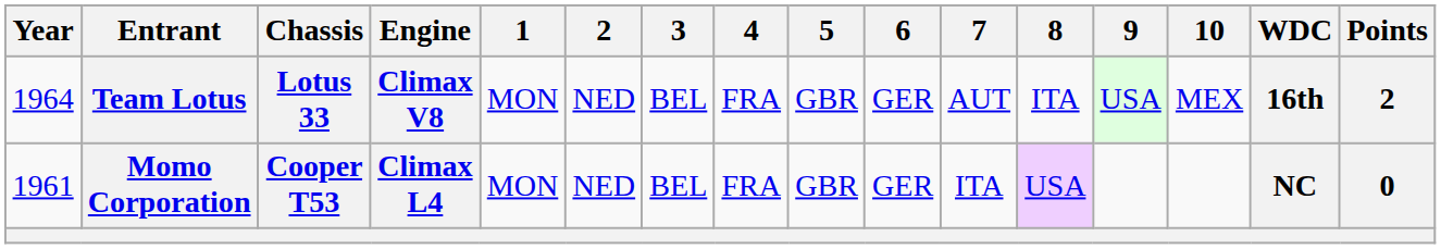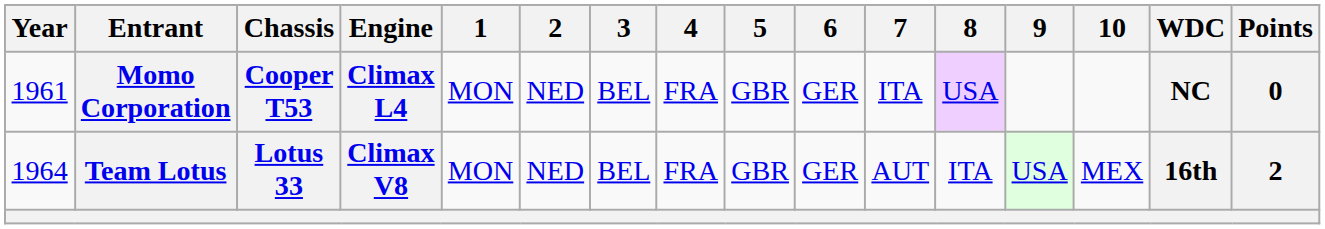 <table class="wikitable" style="text-align:center; font-size:90%">
 <tr>
 <th>Year</th>
 <th>Entrant</th>
 <th>Chassis</th>
 <th>Engine</th>
 <th>1</th>
 <th>2</th>
 <th>3</th>
 <th>4</th>
 <th>5</th>
 <th>6</th>
 <th>7</th>
 <th>8</th>
 <th>9</th>
 <th>10</th>
 <th>WDC</th>
 <th>Points</th>
 </tr>
 <tr>
+<td><a href='#'>1961</a></td>
+<th><a href='#'>Momo Corporation</a></th>
+<th><a href='#'>Cooper</a> <a href='#'>T53</a></th>
+<th><a href='#'>Climax</a> <a href='#'>L4</a></th>
+<td><a href='#'>MON</a></td>
+<td><a href='#'>NED</a></td>
+<td><a href='#'>BEL</a></td>
+<td><a href='#'>FRA</a></td>
+<td><a href='#'>GBR</a></td>
+<td><a href='#'>GER</a></td>
+<td><a href='#'>ITA</a></td>
+<td style="background:#EFCFFF;"><a href='#'>USA</a><br></td>
+<td></td>
+<td></td>
+<th>NC</th>
+<th>0</th>
+</tr>
+<tr>
 <td><a href='#'>1964</a></td>
 <th><a href='#'>Team Lotus</a></th>
 <th><a href='#'>Lotus</a> <a href='#'>33</a></th>
 <th><a href='#'>Climax</a> <a href='#'>V8</a></th>
 <td><a href='#'>MON</a></td>
 <td><a href='#'>NED</a></td>
 <td><a href='#'>BEL</a></td>
 <td><a href='#'>FRA</a></td>
 <td><a href='#'>GBR</a></td>
 <td><a href='#'>GER</a></td>
 <td><a href='#'>AUT</a></td>
 <td><a href='#'>ITA</a></td>
 <td style="background:#DFFFDF;"><a href='#'>USA</a><br></td>
 <td><a href='#'>MEX</a></td>
 <th>16th</th>
 <th>2</th>
 </tr>
 <tr>
-<td><a href='#'>1961</a></td>
-<th><a href='#'>Momo Corporation</a></th>
-<th><a href='#'>Cooper</a> <a href='#'>T53</a></th>
-<th><a href='#'>Climax</a> <a href='#'>L4</a></th>
-<td><a href='#'>MON</a></td>
-<td><a href='#'>NED</a></td>
-<td><a href='#'>BEL</a></td>
-<td><a href='#'>FRA</a></td>
-<td><a href='#'>GBR</a></td>
-<td><a href='#'>GER</a></td>
-<td><a href='#'>ITA</a></td>
-<td style="background:#EFCFFF;"><a href='#'>USA</a><br></td>
-<td></td>
-<td></td>
-<th>NC</th>
-<th>0</th>
-</tr>
-<tr>
 <th colspan="16"></th>
 </tr>
 </table>
